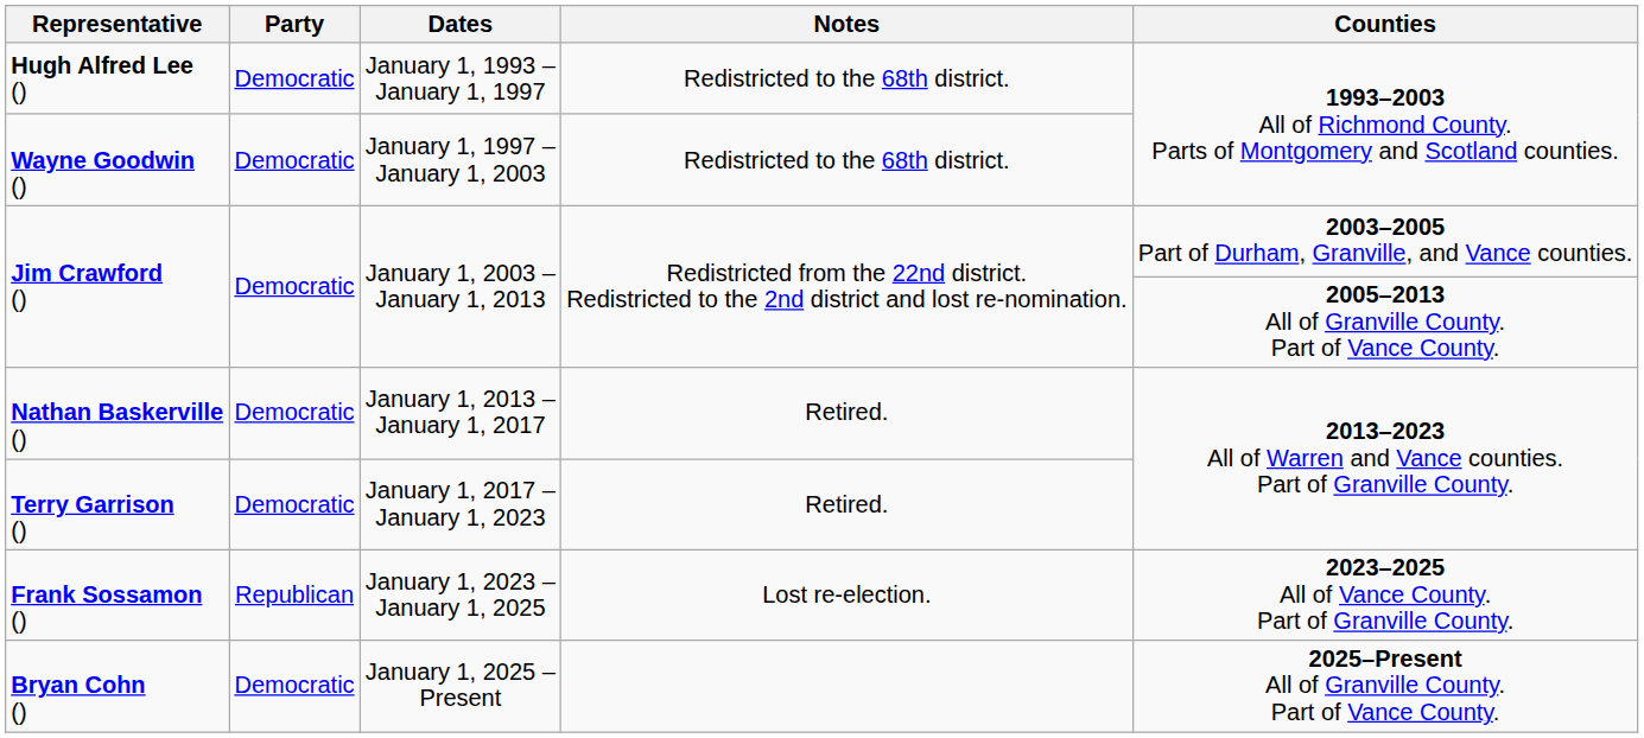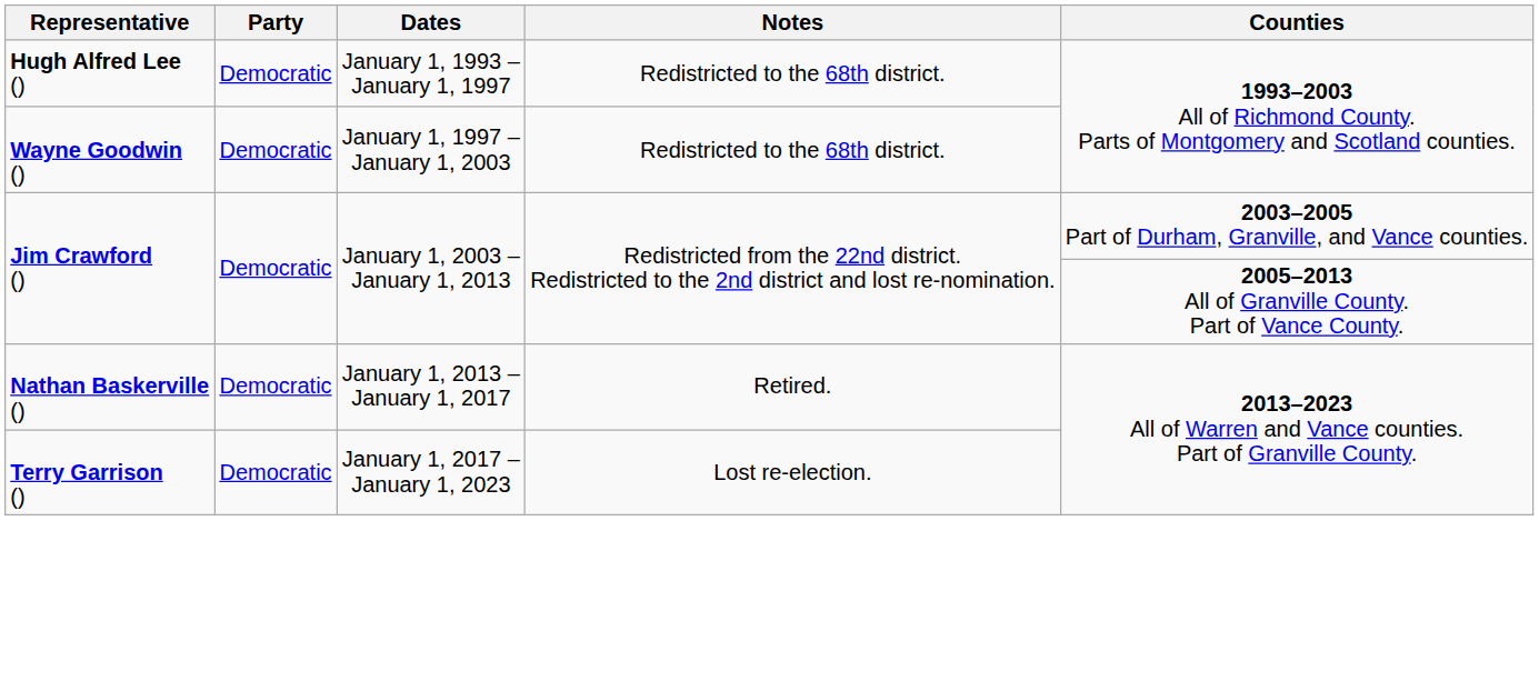 <table class=wikitable style="text-align:center">
 <tr>
 <th>Representative</th>
 <th>Party</th>
 <th>Dates</th>
 <th>Notes</th>
 <th>Counties</th>
 </tr>
 <tr style="height:3em">
 <td align=left><strong>Hugh Alfred Lee</strong><br>()</td>
 <td><a href='#'>Democratic</a></td>
 <td nowrap>January 1, 1993 – <br> January 1, 1997</td>
 <td>Redistricted to the <a href='#'>68th</a> district.</td>
 <td rowspan=2><strong>1993–2003</strong> <br> All of <a href='#'>Richmond County</a>. <br> Parts of <a href='#'>Montgomery</a> and <a href='#'>Scotland</a> counties.</td>
 </tr>
 <tr style="height:3em">
 <td align=left><br><strong><a href='#'>Wayne Goodwin</a></strong><br>()</td>
 <td><a href='#'>Democratic</a></td>
 <td nowrap>January 1, 1997 – <br> January 1, 2003</td>
 <td>Redistricted to the <a href='#'>68th</a> district.</td>
 </tr>
 <tr style="height:3em">
 <td rowspan=2 align=left><strong><a href='#'>Jim Crawford</a></strong><br>()</td>
 <td rowspan=2 ><a href='#'>Democratic</a></td>
 <td rowspan=2 nowrap>January 1, 2003 – <br> January 1, 2013</td>
 <td rowspan=2>Redistricted from the <a href='#'>22nd</a> district. <br> Redistricted to the <a href='#'>2nd</a> district and lost re-nomination.</td>
 <td><strong>2003–2005</strong> <br> Part of <a href='#'>Durham</a>, <a href='#'>Granville</a>, and <a href='#'>Vance</a> counties.</td>
 </tr>
 <tr style="height:3em">
 <td><strong>2005–2013</strong> <br> All of <a href='#'>Granville County</a>. <br> Part of <a href='#'>Vance County</a>.</td>
 </tr>
 <tr style="height:3em">
 <td align=left><br><strong><a href='#'>Nathan Baskerville</a></strong><br>()</td>
 <td><a href='#'>Democratic</a></td>
 <td nowrap>January 1, 2013 – <br> January 1, 2017</td>
 <td>Retired.</td>
 <td rowspan=2><strong>2013–2023</strong> <br> All of <a href='#'>Warren</a> and <a href='#'>Vance</a> counties. <br> Part of <a href='#'>Granville County</a>.</td>
 </tr>
 <tr style="height:3em">
 <td align=left><br><strong><a href='#'>Terry Garrison</a></strong><br>()</td>
 <td><a href='#'>Democratic</a></td>
 <td nowrap>January 1, 2017 – <br> January 1, 2023</td>
-<td>Retired.</td>
-</tr>
-<tr style="height:3em">
-<td align=left><br><strong><a href='#'>Frank Sossamon</a></strong><br>()</td>
-<td><a href='#'>Republican</a></td>
-<td nowrap>January 1, 2023 – <br> January 1, 2025</td>
 <td>Lost re-election.</td>
-<td><strong>2023–2025</strong> <br> All of <a href='#'>Vance County</a>. <br> Part of <a href='#'>Granville County</a>.</td>
-</tr>
-<tr style="height:3em">
-<td align=left><br><strong><a href='#'>Bryan Cohn</a></strong><br>()</td>
-<td><a href='#'>Democratic</a></td>
-<td nowrap>January 1, 2025 – <br> Present</td>
-<td></td>
-<td><strong>2025–Present</strong> <br> All of <a href='#'>Granville County</a>. <br> Part of <a href='#'>Vance County</a>.</td>
 </tr>
 </table>
